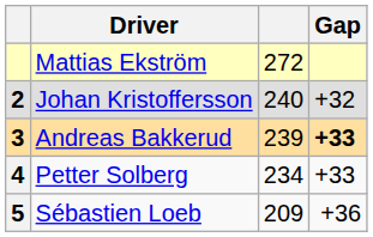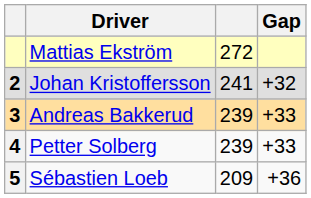 <table class="wikitable" style="font-size: 95%;">
 <tr>
 <th></th>
 <th>Driver</th>
 <th></th>
 <th>Gap</th>
 </tr>
 <tr>
 <th style="background:#ffffbf;"></th>
 <td style="background:#ffffbf;"> <a href='#'>Mattias Ekström</a></td>
 <td style="background:#ffffbf;">272</td>
 <td style="background:#ffffbf;"></td>
 </tr>
 <tr>
 <th style="background:#dfdfdf;">2</th>
 <td style="background:#dfdfdf;"> <a href='#'>Johan Kristoffersson</a></td>
-<td style="background:#dfdfdf;">240</td>
+<td style="background:#dfdfdf;">241</td>
 <td style="background:#dfdfdf;">+32</td>
 </tr>
 <tr>
 <th style="background:#ffdf9f;">3</th>
 <td style="background:#ffdf9f;"> <a href='#'>Andreas Bakkerud</a></td>
 <td style="background:#ffdf9f;">239</td>
-<td style="background:#ffdf9f;"><strong>+33</strong></td>
+<td style="background:#ffdf9f;">+33</td>
 </tr>
 <tr>
 <th>4</th>
 <td> <a href='#'>Petter Solberg</a></td>
-<td>234</td>
+<td>239</td>
 <td>+33</td>
 </tr>
 <tr>
 <th>5</th>
 <td> <a href='#'>Sébastien Loeb</a></td>
 <td align="right">209</td>
 <td align="right">+36</td>
 </tr>
 </table>
